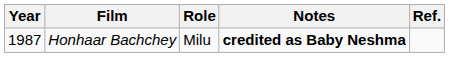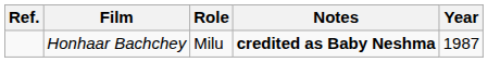 <table class="wikitable">
 <tr>
-<th>Year</th>
+<th>Ref.</th>
 <th>Film</th>
 <th>Role</th>
 <th>Notes</th>
-<th>Ref.</th>
+<th>Year</th>
 </tr>
 <tr>
-<td>1987</td>
+<td></td>
 <td><em>Honhaar Bachchey</em></td>
 <td>Milu</td>
 <td><strong>credited as Baby Neshma</strong></td>
-<td></td>
+<td>1987</td>
 </tr>
 </table>
